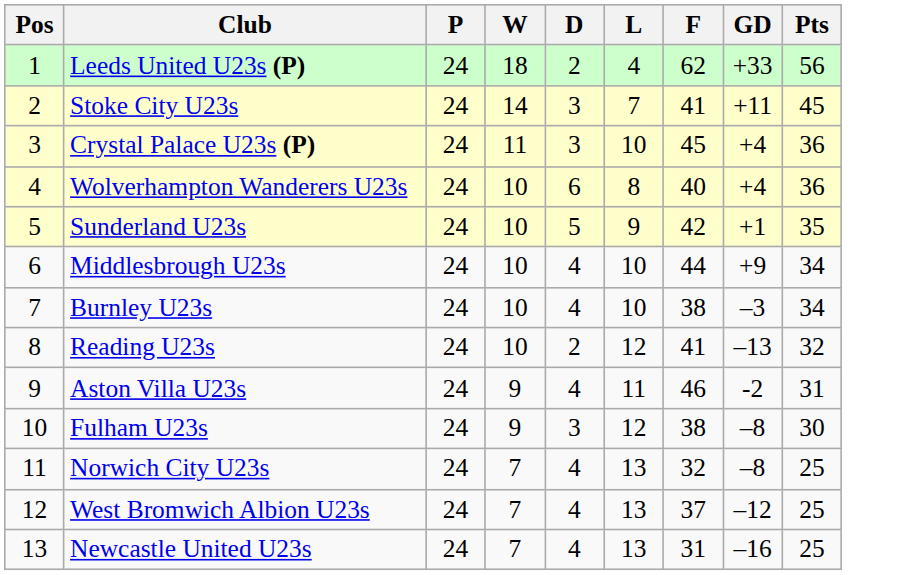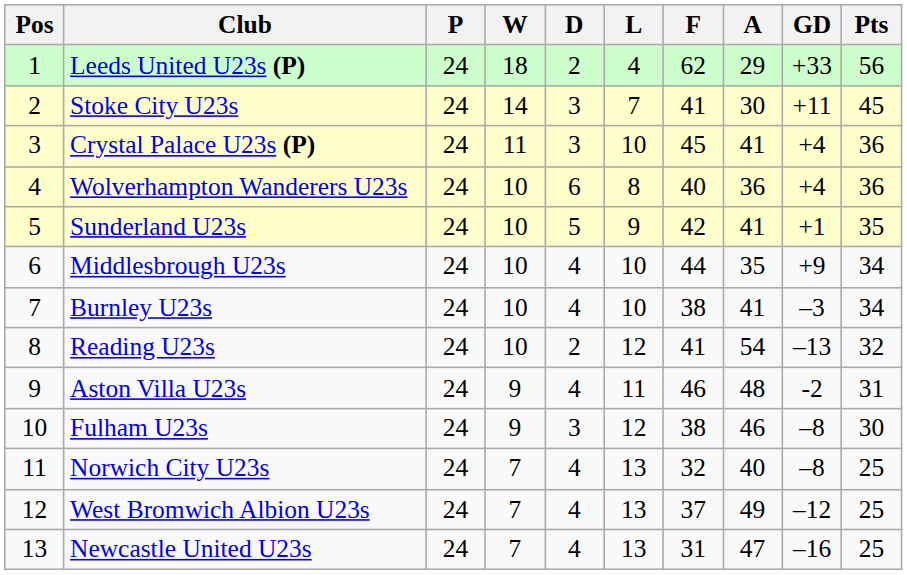 <table class="wikitable" style="text-align:center">
 <tr>
 <th width="30">Pos</th>
 <th width="220">Club</th>
 <th width="30">P</th>
 <th width="30">W</th>
 <th width="30">D</th>
 <th width="30">L</th>
 <th width="30">F</th>
+<th width="30">A</th>
 <th width="30">GD</th>
 <th width="30">Pts</th>
 </tr>
 <tr bgcolor="#CCFFCC">
 <td>1</td>
 <td align="left"><a href='#'>Leeds United U23s</a> <strong>(P)</strong></td>
 <td>24</td>
 <td>18</td>
 <td>2</td>
 <td>4</td>
 <td>62</td>
+<td>29</td>
 <td>+33</td>
 <td>56</td>
 </tr>
 <tr bgcolor="#FFFFCC">
 <td>2</td>
 <td align="left"><a href='#'>Stoke City U23s</a></td>
 <td>24</td>
 <td>14</td>
 <td>3</td>
 <td>7</td>
 <td>41</td>
+<td>30</td>
 <td>+11</td>
 <td>45</td>
 </tr>
 <tr bgcolor="#FFFFCC">
 <td>3</td>
 <td align="left"><a href='#'>Crystal Palace U23s</a> <strong>(P)</strong></td>
 <td>24</td>
 <td>11</td>
 <td>3</td>
 <td>10</td>
 <td>45</td>
+<td>41</td>
 <td>+4</td>
 <td>36</td>
 </tr>
 <tr bgcolor="#FFFFCC">
 <td>4</td>
 <td align="left"><a href='#'>Wolverhampton Wanderers U23s</a></td>
 <td>24</td>
 <td>10</td>
 <td>6</td>
 <td>8</td>
 <td>40</td>
+<td>36</td>
 <td>+4</td>
 <td>36</td>
 </tr>
 <tr bgcolor="#FFFFCC">
 <td>5</td>
 <td align="left"><a href='#'>Sunderland U23s</a></td>
 <td>24</td>
 <td>10</td>
 <td>5</td>
 <td>9</td>
 <td>42</td>
+<td>41</td>
 <td>+1</td>
 <td>35</td>
 </tr>
 <tr>
 <td>6</td>
 <td align="left"><a href='#'>Middlesbrough U23s</a></td>
 <td>24</td>
 <td>10</td>
 <td>4</td>
 <td>10</td>
 <td>44</td>
+<td>35</td>
 <td>+9</td>
 <td>34</td>
 </tr>
 <tr>
 <td>7</td>
 <td align="left"><a href='#'>Burnley U23s</a></td>
 <td>24</td>
 <td>10</td>
 <td>4</td>
 <td>10</td>
 <td>38</td>
+<td>41</td>
 <td>–3</td>
 <td>34</td>
 </tr>
 <tr>
 <td>8</td>
 <td align="left"><a href='#'>Reading U23s</a></td>
 <td>24</td>
 <td>10</td>
 <td>2</td>
 <td>12</td>
 <td>41</td>
+<td>54</td>
 <td>–13</td>
 <td>32</td>
 </tr>
 <tr>
 <td>9</td>
 <td align="left"><a href='#'>Aston Villa U23s</a></td>
 <td>24</td>
 <td>9</td>
 <td>4</td>
 <td>11</td>
 <td>46</td>
+<td>48</td>
 <td>-2</td>
 <td>31</td>
 </tr>
 <tr>
 <td>10</td>
 <td align="left"><a href='#'>Fulham U23s</a></td>
 <td>24</td>
 <td>9</td>
 <td>3</td>
 <td>12</td>
 <td>38</td>
+<td>46</td>
 <td>–8</td>
 <td>30</td>
 </tr>
 <tr>
 <td>11</td>
 <td align="left"><a href='#'>Norwich City U23s</a></td>
 <td>24</td>
 <td>7</td>
 <td>4</td>
 <td>13</td>
 <td>32</td>
+<td>40</td>
 <td>–8</td>
 <td>25</td>
 </tr>
 <tr>
 <td>12</td>
 <td align="left"><a href='#'>West Bromwich Albion U23s</a></td>
 <td>24</td>
 <td>7</td>
 <td>4</td>
 <td>13</td>
 <td>37</td>
+<td>49</td>
 <td>–12</td>
 <td>25</td>
 </tr>
 <tr>
 <td>13</td>
 <td align="left"><a href='#'>Newcastle United U23s</a></td>
 <td>24</td>
 <td>7</td>
 <td>4</td>
 <td>13</td>
 <td>31</td>
+<td>47</td>
 <td>–16</td>
 <td>25</td>
 </tr>
 </table>
